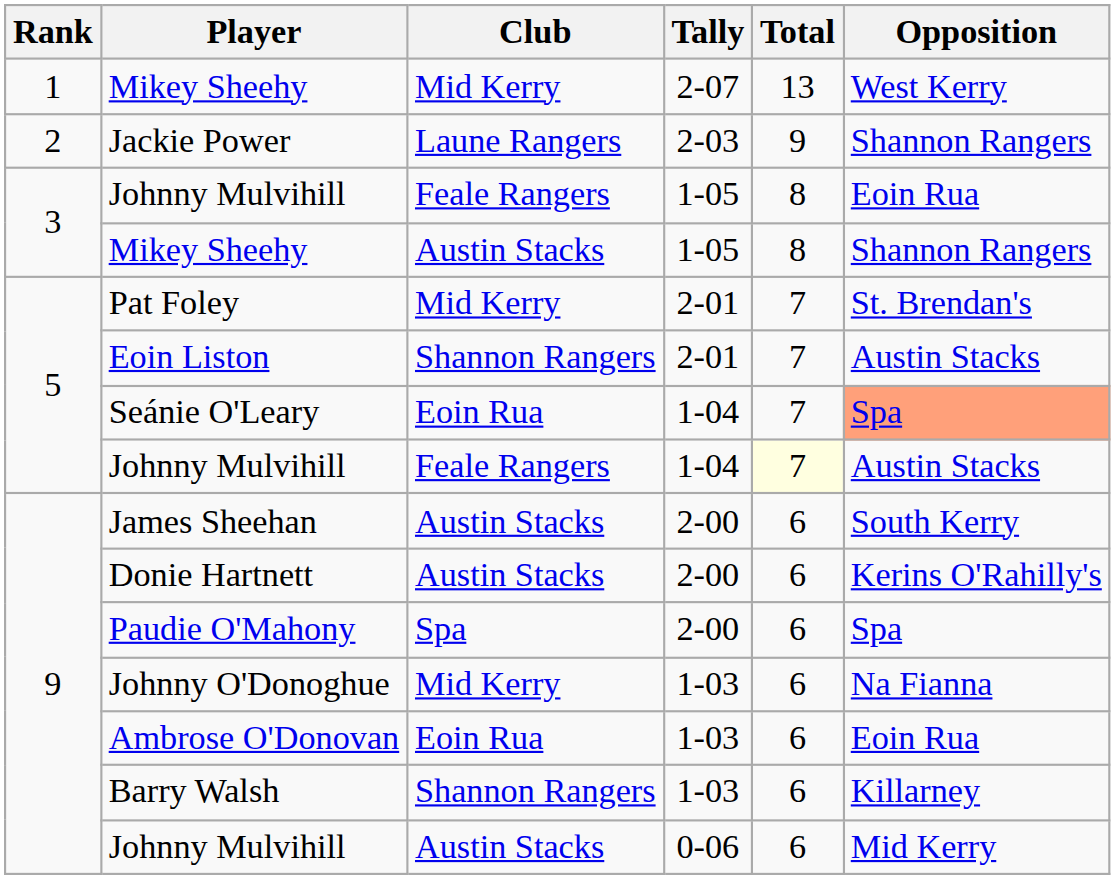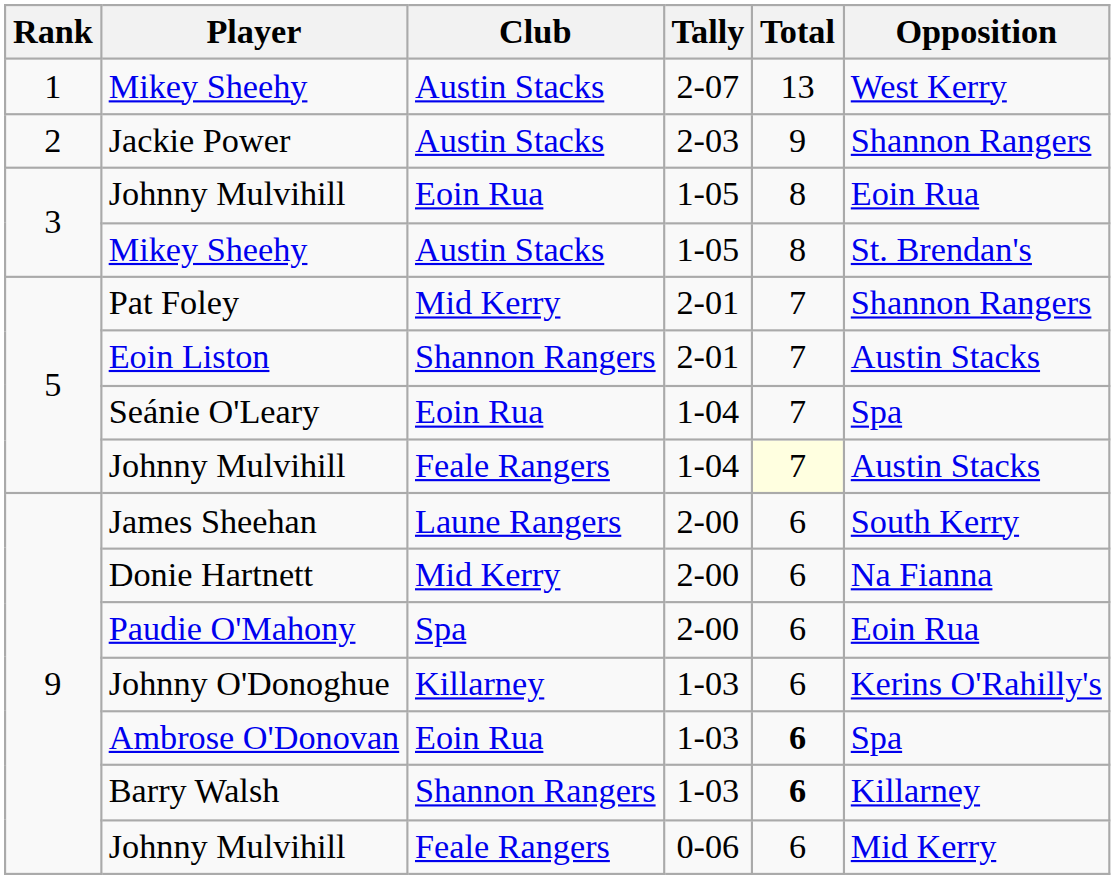 <table class="wikitable">
 <tr>
 <th>Rank</th>
 <th>Player</th>
 <th>Club</th>
 <th>Tally</th>
 <th>Total</th>
 <th>Opposition</th>
 </tr>
 <tr>
 <td rowspan="1" style="text-align:center;">1</td>
 <td><a href='#'>Mikey Sheehy</a></td>
-<td><a href='#'>Mid Kerry</a></td>
+<td><a href='#'>Austin Stacks</a></td>
 <td align=center>2-07</td>
 <td align=center>13</td>
 <td><a href='#'>West Kerry</a></td>
 </tr>
 <tr>
 <td rowspan="1" style="text-align:center;">2</td>
 <td>Jackie Power</td>
-<td><a href='#'>Laune Rangers</a></td>
+<td><a href='#'>Austin Stacks</a></td>
 <td align=center>2-03</td>
 <td align=center>9</td>
 <td><a href='#'>Shannon Rangers</a></td>
 </tr>
 <tr>
 <td rowspan="2" style="text-align:center;">3</td>
 <td>Johnny Mulvihill</td>
-<td><a href='#'>Feale Rangers</a></td>
+<td><a href='#'>Eoin Rua</a></td>
 <td align=center>1-05</td>
 <td align=center>8</td>
 <td><a href='#'>Eoin Rua</a></td>
 </tr>
 <tr>
 <td><a href='#'>Mikey Sheehy</a></td>
 <td><a href='#'>Austin Stacks</a></td>
 <td align=center>1-05</td>
 <td align=center>8</td>
-<td><a href='#'>Shannon Rangers</a></td>
+<td><a href='#'>St. Brendan's</a></td>
 </tr>
 <tr>
 <td rowspan="4" style="text-align:center;">5</td>
 <td>Pat Foley</td>
 <td><a href='#'>Mid Kerry</a></td>
 <td align=center>2-01</td>
 <td align=center>7</td>
-<td><a href='#'>St. Brendan's</a></td>
+<td><a href='#'>Shannon Rangers</a></td>
 </tr>
 <tr>
 <td><a href='#'>Eoin Liston</a></td>
 <td><a href='#'>Shannon Rangers</a></td>
 <td align=center>2-01</td>
 <td align=center>7</td>
 <td><a href='#'>Austin Stacks</a></td>
 </tr>
 <tr>
 <td>Seánie O'Leary</td>
 <td><a href='#'>Eoin Rua</a></td>
 <td align=center>1-04</td>
 <td align=center>7</td>
-<td style="background: lightsalmon;"><a href='#'>Spa</a></td>
+<td><a href='#'>Spa</a></td>
 </tr>
 <tr>
 <td>Johnny Mulvihill</td>
 <td><a href='#'>Feale Rangers</a></td>
 <td align=center>1-04</td>
 <td align=center style="background: lightyellow;">7</td>
 <td><a href='#'>Austin Stacks</a></td>
 </tr>
 <tr>
 <td rowspan="7" style="text-align:center;">9</td>
 <td>James Sheehan</td>
-<td><a href='#'>Austin Stacks</a></td>
+<td><a href='#'>Laune Rangers</a></td>
 <td align=center>2-00</td>
 <td align=center>6</td>
 <td><a href='#'>South Kerry</a></td>
 </tr>
 <tr>
 <td>Donie Hartnett</td>
-<td><a href='#'>Austin Stacks</a></td>
+<td><a href='#'>Mid Kerry</a></td>
 <td align=center>2-00</td>
 <td align=center>6</td>
-<td><a href='#'>Kerins O'Rahilly's</a></td>
+<td><a href='#'>Na Fianna</a></td>
 </tr>
 <tr>
 <td><a href='#'>Paudie O'Mahony</a></td>
 <td><a href='#'>Spa</a></td>
 <td align=center>2-00</td>
 <td align=center>6</td>
-<td><a href='#'>Spa</a></td>
+<td><a href='#'>Eoin Rua</a></td>
 </tr>
 <tr>
 <td>Johnny O'Donoghue</td>
-<td><a href='#'>Mid Kerry</a></td>
+<td><a href='#'>Killarney</a></td>
 <td align=center>1-03</td>
 <td align=center>6</td>
-<td><a href='#'>Na Fianna</a></td>
+<td><a href='#'>Kerins O'Rahilly's</a></td>
 </tr>
 <tr>
 <td><a href='#'>Ambrose O'Donovan</a></td>
 <td><a href='#'>Eoin Rua</a></td>
 <td align=center>1-03</td>
-<td align=center>6</td>
-<td><a href='#'>Eoin Rua</a></td>
+<td align=center><strong>6</strong></td>
+<td><a href='#'>Spa</a></td>
 </tr>
 <tr>
 <td>Barry Walsh</td>
 <td><a href='#'>Shannon Rangers</a></td>
 <td align=center>1-03</td>
-<td align=center>6</td>
+<td align=center><strong>6</strong></td>
 <td><a href='#'>Killarney</a></td>
 </tr>
 <tr>
 <td>Johnny Mulvihill</td>
-<td><a href='#'>Austin Stacks</a></td>
+<td><a href='#'>Feale Rangers</a></td>
 <td align=center>0-06</td>
 <td align=center>6</td>
 <td><a href='#'>Mid Kerry</a></td>
 </tr>
 </table>
